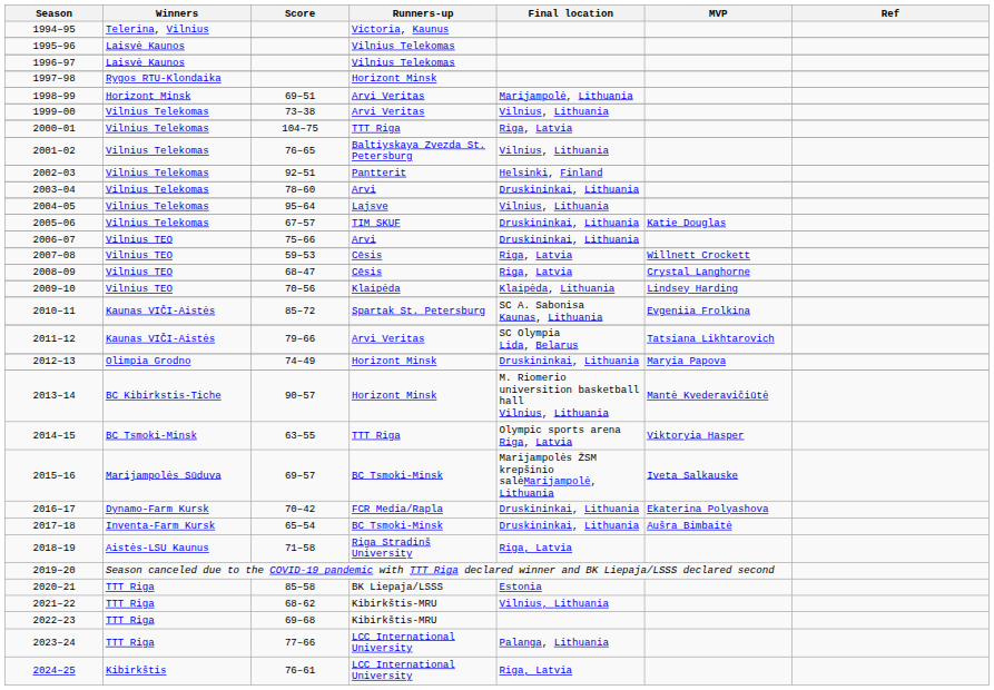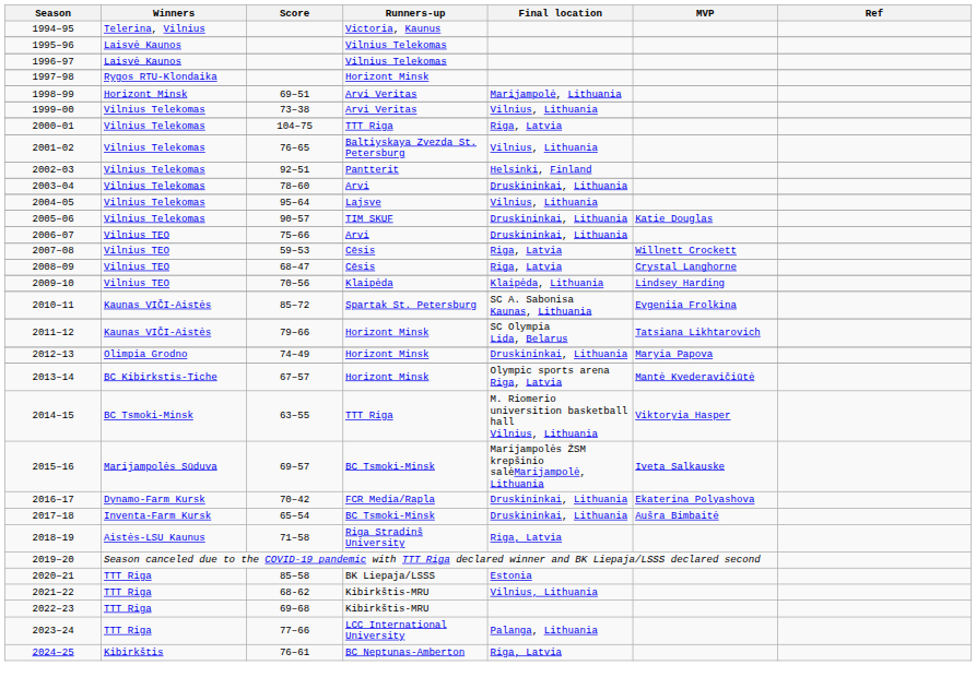 <table class="wikitable" width="100%">
 <tr>
 <th width="10%">Season</th>
 <th width="15%">Winners</th>
 <th width="10%">Score</th>
 <th width="15%">Runners-up</th>
 <th width="15%">Final location</th>
 <th width="15%">MVP</th>
 <th>Ref</th>
 </tr>
 <tr>
 <td align="center">1994–95</td>
 <td> <a href='#'>Telerina</a>, <a href='#'>Vilnius</a></td>
 <td align="center"></td>
 <td> <a href='#'>Victoria</a>, <a href='#'>Kaunus</a></td>
 <td></td>
 <td></td>
 <td></td>
 </tr>
 <tr>
 </tr>
 <tr>
 <td align="center">1995–96</td>
 <td> <a href='#'>Laisvė Kaunos</a></td>
 <td align="center"></td>
 <td> <a href='#'>Vilnius Telekomas</a></td>
 <td></td>
 <td></td>
 <td></td>
 </tr>
 <tr>
 </tr>
 <tr>
 <td align="center">1996–97</td>
 <td> <a href='#'>Laisvė Kaunos</a></td>
 <td align="center"></td>
 <td> <a href='#'>Vilnius Telekomas</a></td>
 <td></td>
 <td></td>
 <td></td>
 </tr>
 <tr>
 </tr>
 <tr>
 <td align="center">1997–98</td>
 <td> <a href='#'>Rygos RTU-Klondaika</a></td>
 <td align="center"></td>
 <td> <a href='#'>Horizont Minsk</a></td>
 <td></td>
 <td></td>
 <td></td>
 </tr>
 <tr>
 </tr>
 <tr>
 <td align="center">1998–99</td>
 <td> <a href='#'>Horizont Minsk</a></td>
 <td align="center">69–51</td>
 <td> <a href='#'>Arvi Veritas</a></td>
 <td><a href='#'>Marijampolė</a>, <a href='#'>Lithuania</a></td>
 <td></td>
 <td></td>
 </tr>
 <tr>
 </tr>
 <tr>
 <td align="center">1999–00</td>
 <td> <a href='#'>Vilnius Telekomas</a></td>
 <td align="center">73–38</td>
 <td> <a href='#'>Arvi Veritas</a></td>
 <td><a href='#'>Vilnius</a>, <a href='#'>Lithuania</a></td>
 <td></td>
 <td></td>
 </tr>
 <tr>
 </tr>
 <tr>
 <td align="center">2000–01</td>
 <td> <a href='#'>Vilnius Telekomas</a></td>
 <td align="center">104–75</td>
 <td> <a href='#'>TTT Riga</a></td>
 <td><a href='#'>Riga</a>, <a href='#'>Latvia</a></td>
 <td></td>
 <td></td>
 </tr>
 <tr>
 </tr>
 <tr>
 <td align="center">2001–02</td>
 <td> <a href='#'>Vilnius Telekomas</a></td>
 <td align="center">76–65</td>
 <td> <a href='#'>Baltiyskaya Zvezda St. Petersburg</a></td>
 <td><a href='#'>Vilnius</a>, <a href='#'>Lithuania</a></td>
 <td></td>
 <td></td>
 </tr>
 <tr>
 </tr>
 <tr>
 <td align="center">2002–03</td>
 <td> <a href='#'>Vilnius Telekomas</a></td>
 <td align="center">92–51</td>
 <td> <a href='#'>Pantterit</a></td>
 <td><a href='#'>Helsinki</a>, <a href='#'>Finland</a></td>
 <td></td>
 <td></td>
 </tr>
 <tr>
 </tr>
 <tr>
 <td align="center">2003–04</td>
 <td> <a href='#'>Vilnius Telekomas</a></td>
 <td align="center">78–60</td>
 <td> <a href='#'>Arvi</a></td>
 <td><a href='#'>Druskininkai</a>, <a href='#'>Lithuania</a></td>
 <td></td>
 <td></td>
 </tr>
 <tr>
 </tr>
 <tr>
 <td align="center">2004–05</td>
 <td> <a href='#'>Vilnius Telekomas</a></td>
 <td align="center">95–64</td>
 <td> <a href='#'>Lajsve</a></td>
 <td><a href='#'>Vilnius</a>, <a href='#'>Lithuania</a></td>
 <td></td>
 <td></td>
 </tr>
 <tr>
 </tr>
 <tr>
 <td align="center">2005–06</td>
 <td> <a href='#'>Vilnius Telekomas</a></td>
-<td align="center">67–57</td>
+<td align="center">90–57</td>
 <td> <a href='#'>TIM SKUF</a></td>
 <td><a href='#'>Druskininkai</a>, <a href='#'>Lithuania</a></td>
 <td> <a href='#'>Katie Douglas</a></td>
 <td></td>
 </tr>
 <tr>
 </tr>
 <tr>
 <td align="center">2006–07</td>
 <td> <a href='#'>Vilnius TEO</a></td>
 <td align="center">75–66</td>
 <td> <a href='#'>Arvi</a></td>
 <td><a href='#'>Druskininkai</a>, <a href='#'>Lithuania</a></td>
 <td></td>
 <td></td>
 </tr>
 <tr>
 </tr>
 <tr>
 <td align="center">2007–08</td>
 <td> <a href='#'>Vilnius TEO</a></td>
 <td align="center">59–53</td>
 <td> <a href='#'>Cēsis</a></td>
 <td><a href='#'>Riga</a>, <a href='#'>Latvia</a></td>
 <td> <a href='#'>Willnett Crockett</a></td>
 <td></td>
 </tr>
 <tr>
 </tr>
 <tr>
 <td align="center">2008–09</td>
 <td> <a href='#'>Vilnius TEO</a></td>
 <td align="center">68–47</td>
 <td> <a href='#'>Cēsis</a></td>
 <td><a href='#'>Riga</a>, <a href='#'>Latvia</a></td>
 <td> <a href='#'>Crystal Langhorne</a></td>
 <td></td>
 </tr>
 <tr>
 </tr>
 <tr>
 <td align="center">2009–10</td>
 <td> <a href='#'>Vilnius TEO</a></td>
 <td align="center">70–56</td>
 <td> <a href='#'>Klaipėda</a></td>
 <td><a href='#'>Klaipėda</a>, <a href='#'>Lithuania</a></td>
 <td>  <a href='#'>Lindsey Harding</a></td>
 <td></td>
 </tr>
 <tr>
 </tr>
 <tr>
 <td align="center">2010–11</td>
 <td> <a href='#'>Kaunas VIČI-Aistės</a></td>
 <td align="center">85–72</td>
 <td> <a href='#'>Spartak St. Petersburg</a></td>
 <td>SC A. Sabonisa<br><a href='#'>Kaunas</a>, <a href='#'>Lithuania</a></td>
 <td> <a href='#'>Evgeniia Frolkina</a></td>
 <td></td>
 </tr>
 <tr>
 </tr>
 <tr>
 <td align="center">2011–12</td>
 <td> <a href='#'>Kaunas VIČI-Aistės</a></td>
 <td align="center">79–66</td>
-<td> <a href='#'>Arvi Veritas</a></td>
+<td> <a href='#'>Horizont Minsk</a></td>
 <td>SC Olympia<br><a href='#'>Lida</a>, <a href='#'>Belarus</a></td>
 <td> <a href='#'>Tatsiana Likhtarovich</a></td>
 <td></td>
 </tr>
 <tr>
 </tr>
 <tr>
 <td align="center">2012–13</td>
 <td> <a href='#'>Olimpia Grodno</a></td>
 <td align="center">74–49</td>
 <td> <a href='#'>Horizont Minsk</a></td>
 <td><a href='#'>Druskininkai</a>, <a href='#'>Lithuania</a></td>
 <td> <a href='#'>Maryia Papova</a></td>
 <td></td>
 </tr>
 <tr>
 </tr>
 <tr>
 <td align="center">2013–14</td>
 <td> <a href='#'>BC Kibirkstis-Tiche</a></td>
-<td align="center">90–57</td>
+<td align="center">67–57</td>
 <td> <a href='#'>Horizont Minsk</a></td>
-<td>M. Riomerio universition basketball hall<br><a href='#'>Vilnius</a>, <a href='#'>Lithuania</a></td>
+<td>Olympic sports arena<br><a href='#'>Riga</a>, <a href='#'>Latvia</a></td>
 <td> <a href='#'>Mantė Kvederavičiūtė</a></td>
 <td></td>
 </tr>
 <tr>
 <td align="center">2014–15</td>
 <td> <a href='#'>BC Tsmoki-Minsk</a></td>
 <td align="center">63–55</td>
 <td> <a href='#'>TTT Riga</a></td>
-<td>Olympic sports arena<br><a href='#'>Riga</a>, <a href='#'>Latvia</a></td>
+<td>M. Riomerio universition basketball hall<br><a href='#'>Vilnius</a>, <a href='#'>Lithuania</a></td>
 <td> <a href='#'>Viktoryia Hasper</a></td>
 <td></td>
 </tr>
 <tr>
 <td align="center">2015–16</td>
 <td> <a href='#'>Marijampolės Sūduva</a></td>
 <td align="center">69–57</td>
 <td> <a href='#'>BC Tsmoki-Minsk</a></td>
 <td>Marijampolės ŽSM krepšinio salė<a href='#'>Marijampolė</a>, <a href='#'>Lithuania</a></td>
 <td> <a href='#'>Iveta Salkauske</a></td>
 <td></td>
 </tr>
 <tr>
 <td align="center">2016–17</td>
 <td> <a href='#'>Dynamo-Farm Kursk</a></td>
 <td align="center">70–42</td>
 <td> <a href='#'>FCR Media/Rapla</a></td>
 <td><a href='#'>Druskininkai</a>, <a href='#'>Lithuania</a></td>
 <td> <a href='#'>Ekaterina Polyashova</a></td>
 <td></td>
 </tr>
 <tr>
 <td align="center">2017–18</td>
 <td> <a href='#'>Inventa-Farm Kursk</a></td>
 <td align="center">65–54</td>
 <td> <a href='#'>BC Tsmoki-Minsk</a></td>
 <td><a href='#'>Druskininkai</a>, <a href='#'>Lithuania</a></td>
 <td> <a href='#'>Aušra Bimbaitė</a></td>
 <td></td>
 </tr>
 <tr>
 <td align="center">2018–19</td>
 <td> <a href='#'>Aistės-LSU Kaunus</a></td>
 <td align="center">71–58</td>
 <td> <a href='#'>Riga Stradinš University</a></td>
 <td><a href='#'>Riga, Latvia</a></td>
 <td></td>
 <td></td>
 </tr>
 <tr>
 <td align="center">2019–20</td>
 <td colspan="5"><em>Season canceled due to the <a href='#'>COVID-19 pandemic</a> with  <a href='#'>TTT Riga</a> declared winner and  BK Liepaja/LSSS declared second</em></td>
 <td></td>
 </tr>
 <tr>
 <td align="center">2020–21</td>
 <td> <a href='#'>TTT Riga</a></td>
 <td align="center">85–58</td>
 <td>  BK Liepaja/LSSS</td>
 <td><a href='#'>Estonia</a></td>
 <td></td>
 <td></td>
 </tr>
 <tr>
 <td align="center">2021–22</td>
 <td> <a href='#'>TTT Riga</a></td>
 <td align="center">68-62</td>
 <td> Kibirkštis-MRU</td>
 <td><a href='#'>Vilnius, Lithuania</a></td>
 <td></td>
 <td></td>
 </tr>
 <tr>
 <td align="center">2022–23</td>
 <td> <a href='#'>TTT Riga</a></td>
 <td align="center">69–68</td>
 <td> Kibirkštis-MRU</td>
 <td></td>
 <td></td>
 <td></td>
 </tr>
 <tr>
 <td align="center">2023–24</td>
 <td> <a href='#'>TTT Riga</a></td>
 <td align="center">77–66</td>
 <td> <a href='#'>LCC International University</a></td>
 <td><a href='#'>Palanga</a>, <a href='#'>Lithuania</a></td>
 <td></td>
 <td></td>
 </tr>
 <tr>
 <td align="center"><a href='#'>2024–25</a></td>
 <td> <a href='#'>Kibirkštis</a></td>
 <td align="center">76–61</td>
-<td> <a href='#'>LCC International University</a></td>
+<td> <a href='#'>BC Neptunas-Amberton</a></td>
 <td><a href='#'>Riga, Latvia</a></td>
 <td></td>
 <td></td>
 </tr>
 </table>
